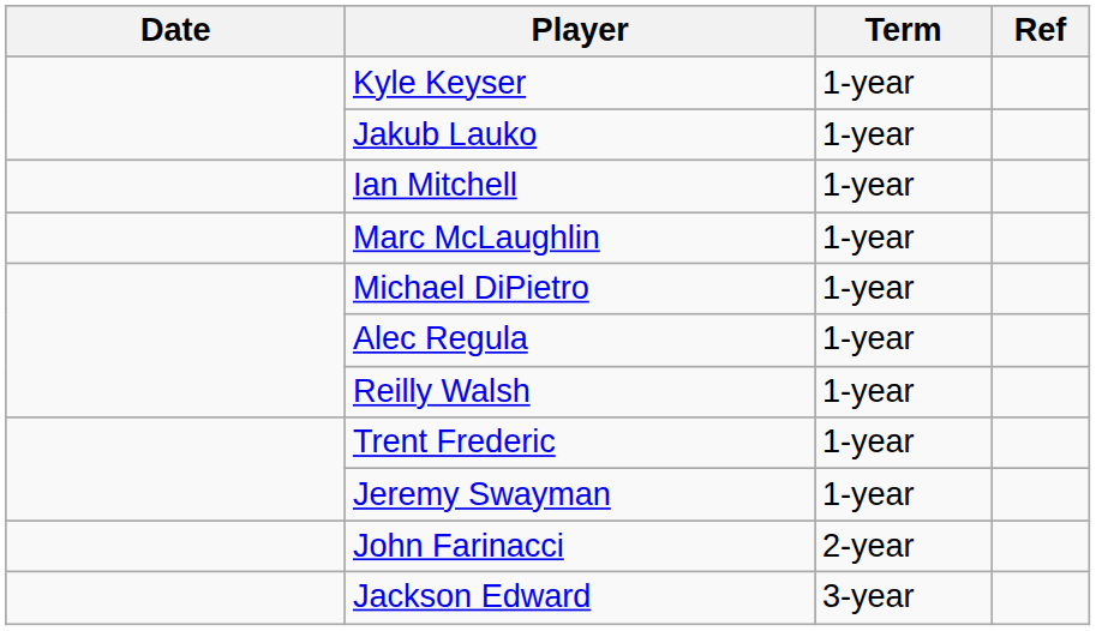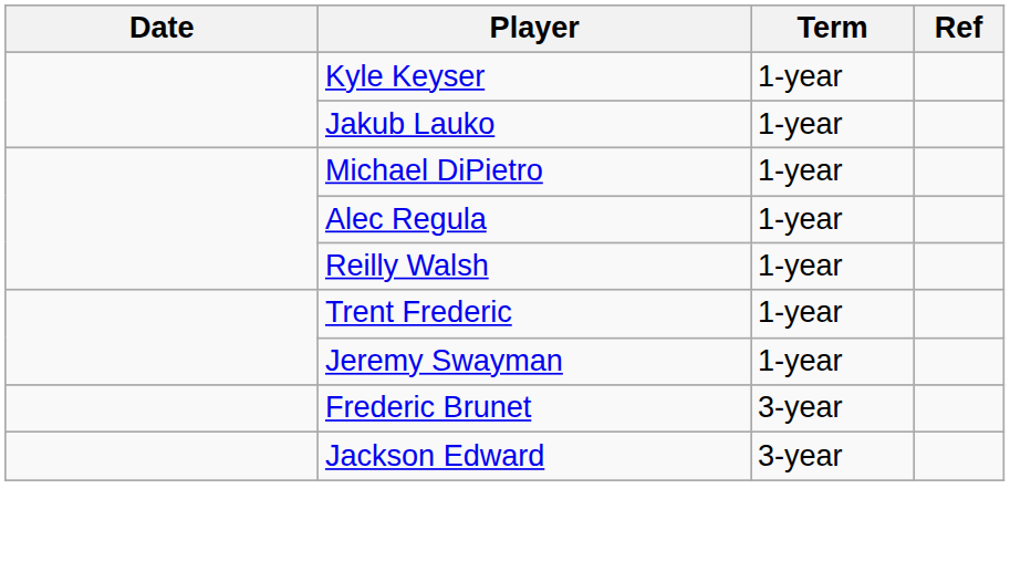 <table class="wikitable">
 <tr>
 <th style="width: 10em;">Date</th>
 <th style="width: 14em;">Player</th>
 <th style="width: 5em;">Term</th>
 <th style="width: 2.5em;">Ref</th>
 </tr>
 <tr>
 <td rowspan=2></td>
 <td><a href='#'>Kyle Keyser</a></td>
 <td>1-year</td>
 <td></td>
 </tr>
 <tr>
 <td><a href='#'>Jakub Lauko</a></td>
-<td>1-year</td>
-<td></td>
-</tr>
-<tr>
-<td></td>
-<td><a href='#'>Ian Mitchell</a></td>
-<td>1-year</td>
-<td></td>
-</tr>
-<tr>
-<td></td>
-<td><a href='#'>Marc McLaughlin</a></td>
 <td>1-year</td>
 <td></td>
 </tr>
 <tr>
 <td rowspan=3></td>
 <td><a href='#'>Michael DiPietro</a></td>
 <td>1-year</td>
 <td></td>
 </tr>
 <tr>
 <td><a href='#'>Alec Regula</a></td>
 <td>1-year</td>
 <td></td>
 </tr>
 <tr>
 <td><a href='#'>Reilly Walsh</a></td>
 <td>1-year</td>
 <td></td>
 </tr>
 <tr>
 <td rowspan=2></td>
 <td><a href='#'>Trent Frederic</a></td>
 <td>1-year</td>
 <td></td>
 </tr>
 <tr>
 <td><a href='#'>Jeremy Swayman</a></td>
 <td>1-year</td>
 <td></td>
 </tr>
 <tr>
 <td></td>
-<td><a href='#'>John Farinacci</a></td>
-<td>2-year</td>
+<td><a href='#'>Frederic Brunet</a></td>
+<td>3-year</td>
 <td></td>
 </tr>
 <tr>
 <td></td>
 <td><a href='#'>Jackson Edward</a></td>
 <td>3-year</td>
 <td></td>
 </tr>
 </table>
